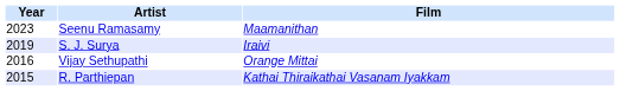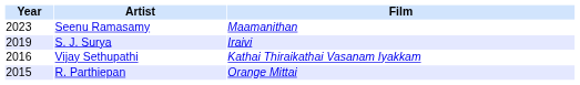 <table cellspacing="1" cellpadding="1" border="0" width="50%">
 <tr bgcolor="#d1e4fd">
 <th>Year</th>
 <th>Artist</th>
 <th>Film</th>
 </tr>
 <tr>
 <td>2023</td>
 <td><a href='#'>Seenu Ramasamy</a></td>
 <td><em><a href='#'>Maamanithan</a></em></td>
 </tr>
 <tr bgcolor="#e4e8ff">
 <td>2019</td>
 <td><a href='#'>S. J. Surya</a></td>
 <td><em><a href='#'>Iraivi</a></em></td>
 </tr>
 <tr>
 <td>2016</td>
 <td><a href='#'>Vijay Sethupathi</a></td>
-<td><em><a href='#'>Orange Mittai</a></em></td>
+<td><em><a href='#'>Kathai Thiraikathai Vasanam Iyakkam</a></em></td>
 </tr>
 <tr bgcolor="#e4e8ff">
 <td>2015</td>
 <td><a href='#'>R. Parthiepan</a></td>
-<td><em><a href='#'>Kathai Thiraikathai Vasanam Iyakkam</a></em></td>
+<td><em><a href='#'>Orange Mittai</a></em></td>
 </tr>
 </table>
